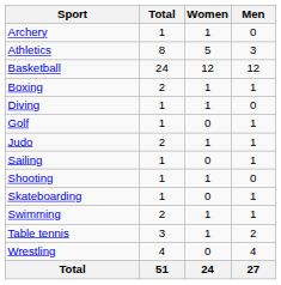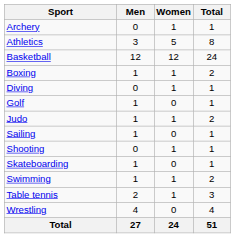 <table class="wikitable sortable" style="text-align:center;">
 <tr>
 <th width=180>Sport</th>
+<th width=55>Men</th>
+<th width=55>Women</th>
 <th width=55>Total</th>
-<th width=55>Women</th>
-<th width=55>Men</th>
 </tr>
 <tr>
 <td align=left><a href='#'>Archery</a></td>
-<td>1</td>
-<td>1</td>
 <td>0</td>
-</tr>
-<tr>
-<td align=left><a href='#'>Athletics</a></td>
-<td>8</td>
-<td>5</td>
-<td>3</td>
-</tr>
-<tr>
-<td align=left><a href='#'>Basketball</a></td>
-<td>24</td>
-<td>12</td>
-<td>12</td>
-</tr>
-<tr>
-<td align=left><a href='#'>Boxing</a></td>
-<td>2</td>
 <td>1</td>
 <td>1</td>
 </tr>
 <tr>
-<td align=left><a href='#'>Diving</a></td>
+<td align=left><a href='#'>Athletics</a></td>
+<td>3</td>
+<td>5</td>
+<td>8</td>
+</tr>
+<tr>
+<td align=left><a href='#'>Basketball</a></td>
+<td>12</td>
+<td>12</td>
+<td>24</td>
+</tr>
+<tr>
+<td align=left><a href='#'>Boxing</a></td>
 <td>1</td>
 <td>1</td>
+<td>2</td>
+</tr>
+<tr>
+<td align=left><a href='#'>Diving</a></td>
 <td>0</td>
+<td>1</td>
+<td>1</td>
 </tr>
 <tr>
 <td align=left><a href='#'>Golf</a></td>
 <td>1</td>
 <td>0</td>
 <td>1</td>
 </tr>
 <tr>
 <td align=left><a href='#'>Judo</a></td>
-<td>2</td>
 <td>1</td>
 <td>1</td>
+<td>2</td>
 </tr>
 <tr>
 <td align=left><a href='#'>Sailing</a></td>
 <td>1</td>
 <td>0</td>
 <td>1</td>
 </tr>
 <tr>
 <td align=left><a href='#'>Shooting</a></td>
+<td>0</td>
 <td>1</td>
 <td>1</td>
-<td>0</td>
 </tr>
 <tr>
 <td align=left><a href='#'>Skateboarding</a></td>
 <td>1</td>
 <td>0</td>
 <td>1</td>
 </tr>
 <tr>
 <td align=left><a href='#'>Swimming</a></td>
-<td>2</td>
 <td>1</td>
 <td>1</td>
+<td>2</td>
 </tr>
 <tr>
 <td align=left><a href='#'>Table tennis</a></td>
+<td>2</td>
+<td>1</td>
 <td>3</td>
-<td>1</td>
-<td>2</td>
 </tr>
 <tr>
 <td align=left><a href='#'>Wrestling</a></td>
 <td>4</td>
 <td>0</td>
 <td>4</td>
 </tr>
 <tr>
 <th>Total</th>
+<th>27</th>
+<th>24</th>
 <th>51</th>
-<th>24</th>
-<th>27</th>
 </tr>
 </table>
